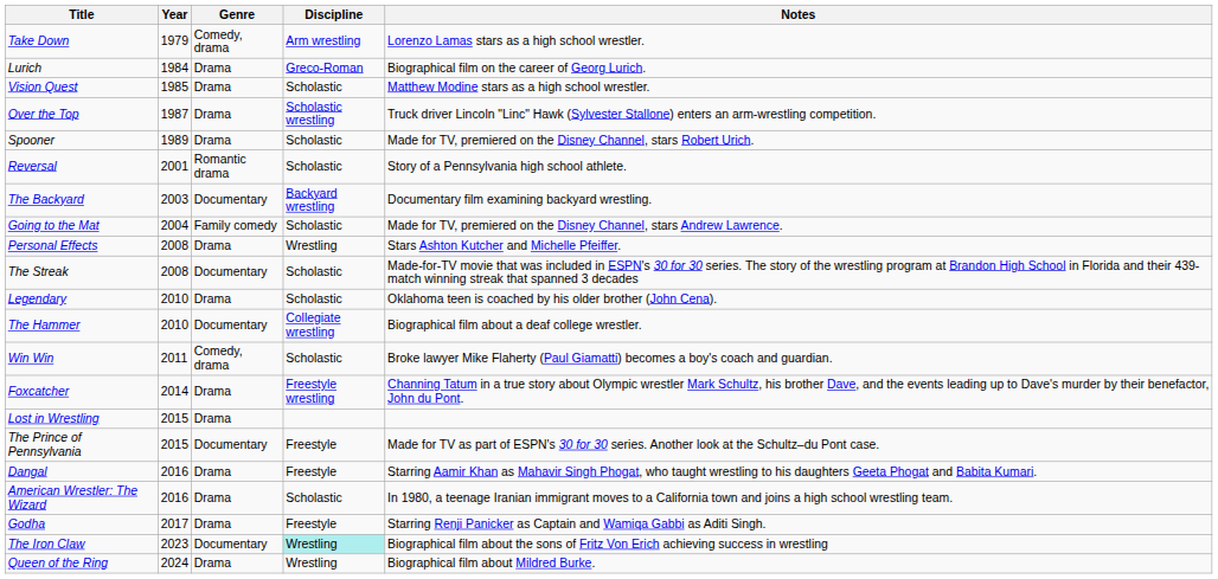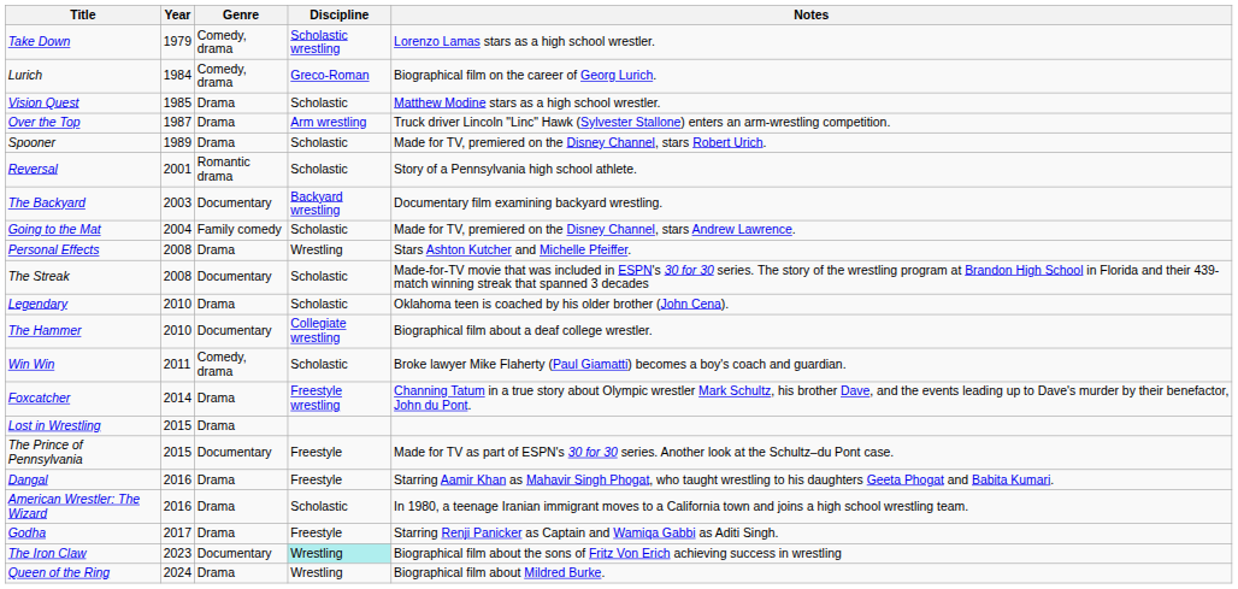 <table class="wikitable sortable">
 <tr>
 <th>Title</th>
 <th>Year</th>
 <th>Genre</th>
 <th>Discipline</th>
 <th>Notes</th>
 </tr>
 <tr>
 <td><em><a href='#'>Take Down</a></em></td>
 <td>1979</td>
 <td>Comedy, drama</td>
-<td><a href='#'>Arm wrestling</a></td>
+<td><a href='#'>Scholastic wrestling</a></td>
 <td><a href='#'>Lorenzo Lamas</a> stars as a high school wrestler.</td>
 </tr>
 <tr>
 <td><em>Lurich</em></td>
 <td>1984</td>
-<td>Drama</td>
+<td>Comedy, drama</td>
 <td><a href='#'>Greco-Roman</a></td>
 <td>Biographical film on the career of <a href='#'>Georg Lurich</a>.</td>
 </tr>
 <tr>
 <td><em><a href='#'>Vision Quest</a></em></td>
 <td>1985</td>
 <td>Drama</td>
 <td>Scholastic</td>
 <td><a href='#'>Matthew Modine</a> stars as a high school wrestler.</td>
 </tr>
 <tr>
 <td><em><a href='#'>Over the Top</a></em></td>
 <td>1987</td>
 <td>Drama</td>
-<td><a href='#'>Scholastic wrestling</a></td>
+<td><a href='#'>Arm wrestling</a></td>
 <td>Truck driver Lincoln "Linc" Hawk (<a href='#'>Sylvester Stallone</a>) enters an arm-wrestling competition.</td>
 </tr>
 <tr>
 <td><em>Spooner</em></td>
 <td>1989</td>
 <td>Drama</td>
 <td>Scholastic</td>
 <td>Made for TV, premiered on the <a href='#'>Disney Channel</a>, stars <a href='#'>Robert Urich</a>.</td>
 </tr>
 <tr>
 <td><em><a href='#'>Reversal</a></em></td>
 <td>2001</td>
 <td>Romantic drama</td>
 <td>Scholastic</td>
 <td>Story of a Pennsylvania high school athlete.</td>
 </tr>
 <tr>
 <td><em><a href='#'>The Backyard</a></em></td>
 <td>2003</td>
 <td>Documentary</td>
 <td><a href='#'>Backyard wrestling</a></td>
 <td>Documentary film examining backyard wrestling.</td>
 </tr>
 <tr>
 <td><em><a href='#'>Going to the Mat</a></em></td>
 <td>2004</td>
 <td>Family comedy</td>
 <td>Scholastic</td>
 <td>Made for TV, premiered on the <a href='#'>Disney Channel</a>, stars <a href='#'>Andrew Lawrence</a>.</td>
 </tr>
 <tr>
 <td><em><a href='#'>Personal Effects</a></em></td>
 <td>2008</td>
 <td>Drama</td>
 <td>Wrestling</td>
 <td>Stars <a href='#'>Ashton Kutcher</a> and <a href='#'>Michelle Pfeiffer</a>.</td>
 </tr>
 <tr>
 <td><em>The Streak</em></td>
 <td>2008</td>
 <td>Documentary</td>
 <td>Scholastic</td>
 <td>Made-for-TV movie that was included in <a href='#'>ESPN</a>'s <em><a href='#'>30 for 30</a></em> series. The story of the wrestling program at <a href='#'>Brandon High School</a> in Florida and their 439-match winning streak that spanned 3 decades</td>
 </tr>
 <tr>
 <td><em><a href='#'>Legendary</a></em></td>
 <td>2010</td>
 <td>Drama</td>
 <td>Scholastic</td>
 <td>Oklahoma teen is coached by his older brother (<a href='#'>John Cena</a>).</td>
 </tr>
 <tr>
 <td><em><a href='#'>The Hammer</a></em></td>
 <td>2010</td>
 <td>Documentary</td>
 <td><a href='#'>Collegiate wrestling</a></td>
 <td>Biographical film about a deaf college wrestler.</td>
 </tr>
 <tr>
 <td><em><a href='#'>Win Win</a></em></td>
 <td>2011</td>
 <td>Comedy, drama</td>
 <td>Scholastic</td>
 <td>Broke lawyer Mike Flaherty (<a href='#'>Paul Giamatti</a>) becomes a boy's coach and guardian.</td>
 </tr>
 <tr>
 <td><em><a href='#'>Foxcatcher</a></em></td>
 <td>2014</td>
 <td>Drama</td>
 <td><a href='#'>Freestyle wrestling</a></td>
 <td><a href='#'>Channing Tatum</a> in a true story about Olympic wrestler <a href='#'>Mark Schultz</a>, his brother <a href='#'>Dave</a>, and the events leading up to Dave's murder by their benefactor, <a href='#'>John du Pont</a>.</td>
 </tr>
 <tr>
 <td><em><a href='#'>Lost in Wrestling</a></em></td>
 <td>2015</td>
 <td>Drama</td>
 <td></td>
 <td></td>
 </tr>
 <tr>
 <td><em>The Prince of Pennsylvania</em></td>
 <td>2015</td>
 <td>Documentary</td>
 <td>Freestyle</td>
 <td>Made for TV as part of ESPN's <em><a href='#'>30 for 30</a></em> series. Another look at the Schultz–du Pont case.</td>
 </tr>
 <tr>
 <td><em><a href='#'>Dangal</a></em></td>
 <td>2016</td>
 <td>Drama</td>
 <td>Freestyle</td>
 <td>Starring <a href='#'>Aamir Khan</a> as <a href='#'>Mahavir Singh Phogat</a>, who taught wrestling to his daughters <a href='#'>Geeta Phogat</a> and <a href='#'>Babita Kumari</a>.</td>
 </tr>
 <tr>
 <td><em><a href='#'>American Wrestler: The Wizard</a></em></td>
 <td>2016</td>
 <td>Drama</td>
 <td>Scholastic</td>
 <td>In 1980, a teenage Iranian immigrant moves to a California town and joins a high school wrestling team.</td>
 </tr>
 <tr>
 <td><em><a href='#'>Godha</a></em></td>
 <td>2017</td>
 <td>Drama</td>
 <td>Freestyle</td>
 <td>Starring <a href='#'>Renji Panicker</a> as Captain and <a href='#'>Wamiqa Gabbi</a> as Aditi Singh.</td>
 </tr>
 <tr>
 <td><em><a href='#'>The Iron Claw</a></em></td>
 <td>2023</td>
 <td>Documentary</td>
 <td style="background: paleturquoise;">Wrestling</td>
 <td>Biographical film about the sons of <a href='#'>Fritz Von Erich</a> achieving success in wrestling</td>
 </tr>
 <tr>
 <td><em><a href='#'>Queen of the Ring</a></em></td>
 <td>2024</td>
 <td>Drama</td>
 <td>Wrestling</td>
 <td>Biographical film about <a href='#'>Mildred Burke</a>.</td>
 </tr>
 </table>
